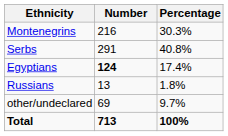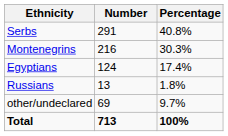 <table class="wikitable">
 <tr>
 <th width="100px">Ethnicity</th>
 <th width="80px">Number</th>
 <th width="80px">Percentage</th>
 </tr>
 <tr>
+<td><a href='#'>Serbs</a></td>
+<td>291</td>
+<td>40.8%</td>
+</tr>
+<tr>
 <td><a href='#'>Montenegrins</a></td>
 <td>216</td>
 <td>30.3%</td>
 </tr>
 <tr>
-<td><a href='#'>Serbs</a></td>
-<td>291</td>
-<td>40.8%</td>
-</tr>
-<tr>
 <td><a href='#'>Egyptians</a></td>
-<td><strong>124</strong></td>
+<td>124</td>
 <td>17.4%</td>
 </tr>
 <tr>
 <td><a href='#'>Russians</a></td>
 <td>13</td>
 <td>1.8%</td>
 </tr>
 <tr>
 <td>other/undeclared</td>
 <td>69</td>
 <td>9.7%</td>
 </tr>
 <tr>
 <td><strong>Total</strong></td>
 <td><strong>713</strong></td>
 <td><strong>100%</strong></td>
 </tr>
 </table>
